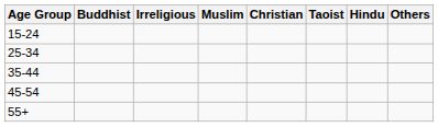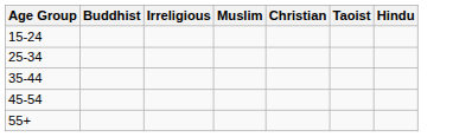 <table class="wikitable">
 <tr>
 <th>Age Group</th>
 <th>Buddhist</th>
 <th>Irreligious</th>
 <th>Muslim</th>
 <th>Christian</th>
 <th>Taoist</th>
 <th>Hindu</th>
-<th>Others</th>
 </tr>
 <tr>
 <td>15-24</td>
-<td></td>
 <td></td>
 <td></td>
 <td></td>
 <td></td>
 <td></td>
 <td></td>
 </tr>
 <tr>
 <td>25-34</td>
 <td></td>
 <td></td>
 <td></td>
 <td></td>
 <td></td>
 <td></td>
-<td></td>
 </tr>
 <tr>
 <td>35-44</td>
-<td></td>
 <td></td>
 <td></td>
 <td></td>
 <td></td>
 <td></td>
 <td></td>
 </tr>
 <tr>
 <td>45-54</td>
 <td></td>
 <td></td>
 <td></td>
 <td></td>
 <td></td>
 <td></td>
-<td></td>
 </tr>
 <tr>
 <td>55+</td>
 <td></td>
 <td></td>
 <td></td>
 <td></td>
 <td></td>
 <td></td>
-<td></td>
 </tr>
 </table>
